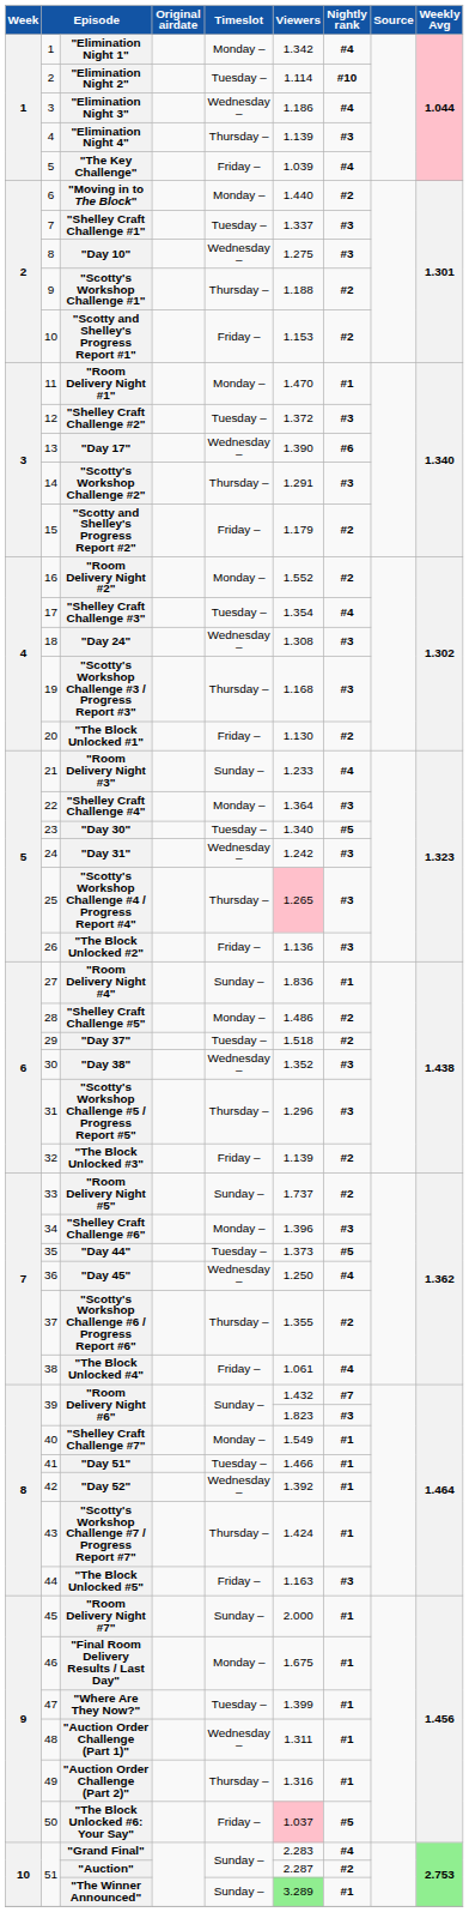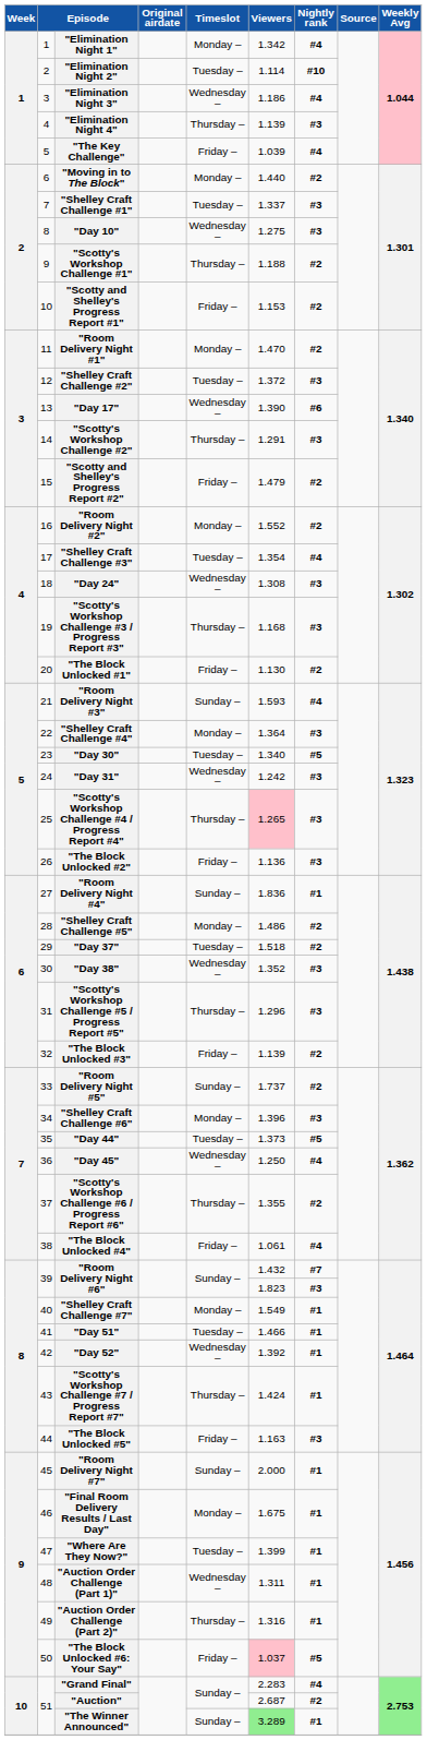 <table class="wikitable plainrowheaders" style="text-align:center; line-height:16px; width:99%;">
 <tr>
 <th scope="col" style="background:#1254A4; color:white;">Week</th>
 <th scope="col" style="background:#1254A4; color:white;" colspan="2">Episode</th>
 <th scope="col" style="background:#1254A4; color:white;">Original airdate</th>
 <th scope="col" style="background:#1254A4; color:white;">Timeslot</th>
 <th scope="col" style="background:#1254A4; color:white;">Viewers<br><small></small></th>
 <th scope="col" style="background:#1254A4; color:white;">Nightly rank</th>
 <th scope="col" style="background:#1254A4; color:white;">Source</th>
 <th scope="col" style="background:#1254A4; color:white;">Weekly<br>Avg</th>
 </tr>
 <tr>
 <th style="text-align:center" rowspan="5">1</th>
 <td style="text-align:center">1</td>
 <th scope="row" style="text-align:center">"Elimination Night 1"</th>
 <td></td>
 <td>Monday –</td>
 <td>1.342</td>
 <td><strong>#4</strong></td>
 <td rowspan=5></td>
 <th rowspan=5 style="background:#FFC0CB">1.044</th>
 </tr>
 <tr>
 <td style="text-align:center">2</td>
 <th scope="row" style="text-align:center">"Elimination Night 2"</th>
 <td></td>
 <td>Tuesday –</td>
 <td>1.114</td>
 <td><strong>#10</strong></td>
 </tr>
 <tr>
 <td style="text-align:center">3</td>
 <th scope="row" style="text-align:center">"Elimination Night 3"</th>
 <td></td>
 <td>Wednesday –</td>
 <td>1.186</td>
 <td><strong>#4</strong></td>
 </tr>
 <tr>
 <td style="text-align:center">4</td>
 <th scope="row" style="text-align:center">"Elimination Night 4"</th>
 <td></td>
 <td>Thursday –</td>
 <td>1.139</td>
 <td><strong>#3</strong></td>
 </tr>
 <tr>
 <td style="text-align:center">5</td>
 <th scope="row" style="text-align:center">"The Key Challenge"</th>
 <td></td>
 <td>Friday –</td>
 <td>1.039</td>
 <td><strong>#4</strong></td>
 </tr>
 <tr>
 <th style="text-align:center" rowspan="5">2</th>
 <td style="text-align:center">6</td>
 <th scope="row" style="text-align:center">"Moving in to <em>The Block</em>"</th>
 <td></td>
 <td>Monday –</td>
 <td>1.440</td>
 <td><strong>#2</strong></td>
 <td rowspan=5></td>
 <th rowspan=5>1.301</th>
 </tr>
 <tr>
 <td style="text-align:center">7</td>
 <th scope="row" style="text-align:center">"Shelley Craft Challenge #1"</th>
 <td></td>
 <td>Tuesday –</td>
 <td>1.337</td>
 <td><strong>#3</strong></td>
 </tr>
 <tr>
 <td style="text-align:center">8</td>
 <th scope="row" style="text-align:center">"Day 10"</th>
 <td></td>
 <td>Wednesday –</td>
 <td>1.275</td>
 <td><strong>#3</strong></td>
 </tr>
 <tr>
 <td style="text-align:center">9</td>
 <th scope="row" style="text-align:center">"Scotty's Workshop Challenge #1"</th>
 <td></td>
 <td>Thursday –</td>
 <td>1.188</td>
 <td><strong>#2</strong></td>
 </tr>
 <tr>
 <td style="text-align:center">10</td>
 <th scope="row" style="text-align:center">"Scotty and Shelley's Progress Report #1"</th>
 <td></td>
 <td>Friday –</td>
 <td>1.153</td>
 <td><strong>#2</strong></td>
 </tr>
 <tr>
 <th style="text-align:center" rowspan="5">3</th>
 <td style="text-align:center">11</td>
 <th scope="row" style="text-align:center">"Room Delivery Night #1"</th>
 <td></td>
 <td>Monday –</td>
 <td>1.470</td>
-<td><strong>#1</strong></td>
+<td><strong>#2</strong></td>
 <td rowspan=5></td>
 <th rowspan=5>1.340</th>
 </tr>
 <tr>
 <td style="text-align:center">12</td>
 <th scope="row" style="text-align:center">"Shelley Craft Challenge #2"</th>
 <td></td>
 <td>Tuesday –</td>
 <td>1.372</td>
 <td><strong>#3</strong></td>
 </tr>
 <tr>
 <td style="text-align:center">13</td>
 <th scope="row" style="text-align:center">"Day 17"</th>
 <td></td>
 <td>Wednesday –</td>
 <td>1.390</td>
 <td><strong>#6</strong></td>
 </tr>
 <tr>
 <td style="text-align:center">14</td>
 <th scope="row" style="text-align:center">"Scotty's Workshop Challenge #2"</th>
 <td></td>
 <td>Thursday –</td>
 <td>1.291</td>
 <td><strong>#3</strong></td>
 </tr>
 <tr>
 <td style="text-align:center">15</td>
 <th scope="row" style="text-align:center">"Scotty and Shelley's Progress Report #2"</th>
 <td></td>
 <td>Friday –</td>
-<td>1.179</td>
+<td>1.479</td>
 <td><strong>#2</strong></td>
 </tr>
 <tr>
 <th style="text-align:center" rowspan="5">4</th>
 <td style="text-align:center">16</td>
 <th scope="row" style="text-align:center">"Room Delivery Night #2"</th>
 <td></td>
 <td>Monday –</td>
 <td>1.552</td>
 <td><strong>#2</strong></td>
 <td rowspan=5></td>
 <th rowspan=5>1.302</th>
 </tr>
 <tr>
 <td style="text-align:center">17</td>
 <th scope="row" style="text-align:center">"Shelley Craft Challenge #3"</th>
 <td></td>
 <td>Tuesday –</td>
 <td>1.354</td>
 <td><strong>#4</strong></td>
 </tr>
 <tr>
 <td style="text-align:center">18</td>
 <th scope="row" style="text-align:center">"Day 24"</th>
 <td></td>
 <td>Wednesday –</td>
 <td>1.308</td>
 <td><strong>#3</strong></td>
 </tr>
 <tr>
 <td style="text-align:center">19</td>
 <th scope="row" style="text-align:center">"Scotty's Workshop Challenge #3 / Progress Report #3"</th>
 <td></td>
 <td>Thursday –</td>
 <td>1.168</td>
 <td><strong>#3</strong></td>
 </tr>
 <tr>
 <td style="text-align:center">20</td>
 <th scope="row" style="text-align:center">"The Block Unlocked #1"</th>
 <td></td>
 <td>Friday –</td>
 <td>1.130</td>
 <td><strong>#2</strong></td>
 </tr>
 <tr>
 <th style="text-align:center" rowspan="6">5</th>
 <td style="text-align:center">21</td>
 <th scope="row" style="text-align:center">"Room Delivery Night #3"</th>
 <td></td>
 <td>Sunday –</td>
-<td>1.233</td>
+<td>1.593</td>
 <td><strong>#4</strong></td>
 <td rowspan=6></td>
 <th rowspan=6>1.323</th>
 </tr>
 <tr>
 <td style="text-align:center">22</td>
 <th scope="row" style="text-align:center">"Shelley Craft Challenge #4"</th>
 <td></td>
 <td>Monday –</td>
 <td>1.364</td>
 <td><strong>#3</strong></td>
 </tr>
 <tr>
 <td style="text-align:center">23</td>
 <th scope="row" style="text-align:center">"Day 30"</th>
 <td></td>
 <td>Tuesday –</td>
 <td>1.340</td>
 <td><strong>#5</strong></td>
 </tr>
 <tr>
 <td style="text-align:center">24</td>
 <th scope="row" style="text-align:center">"Day 31"</th>
 <td></td>
 <td>Wednesday –</td>
 <td>1.242</td>
 <td><strong>#3</strong></td>
 </tr>
 <tr>
 <td style="text-align:center">25</td>
 <th scope="row" style="text-align:center">"Scotty's Workshop Challenge #4 / Progress Report #4"</th>
 <td></td>
 <td>Thursday –</td>
 <td style="background: pink;">1.265</td>
 <td><strong>#3</strong></td>
 </tr>
 <tr>
 <td style="text-align:center">26</td>
 <th scope="row" style="text-align:center">"The Block Unlocked #2"</th>
 <td></td>
 <td>Friday –</td>
 <td>1.136</td>
 <td><strong>#3</strong></td>
 </tr>
 <tr>
 <th style="text-align:center" rowspan="6">6</th>
 <td style="text-align:center">27</td>
 <th scope="row" style="text-align:center">"Room Delivery Night #4"</th>
 <td></td>
 <td>Sunday –</td>
 <td>1.836</td>
 <td><strong>#1</strong></td>
 <td rowspan=6></td>
 <th rowspan=6>1.438</th>
 </tr>
 <tr>
 <td style="text-align:center">28</td>
 <th scope="row" style="text-align:center">"Shelley Craft Challenge #5"</th>
 <td></td>
 <td>Monday –</td>
 <td>1.486</td>
 <td><strong>#2</strong></td>
 </tr>
 <tr>
 <td style="text-align:center">29</td>
 <th scope="row" style="text-align:center">"Day 37"</th>
 <td></td>
 <td>Tuesday –</td>
 <td>1.518</td>
 <td><strong>#2</strong></td>
 </tr>
 <tr>
 <td style="text-align:center">30</td>
 <th scope="row" style="text-align:center">"Day 38"</th>
 <td></td>
 <td>Wednesday –</td>
 <td>1.352</td>
 <td><strong>#3</strong></td>
 </tr>
 <tr>
 <td style="text-align:center">31</td>
 <th scope="row" style="text-align:center">"Scotty's Workshop Challenge #5 / Progress Report #5"</th>
 <td></td>
 <td>Thursday –</td>
 <td>1.296</td>
 <td><strong>#3</strong></td>
 </tr>
 <tr>
 <td style="text-align:center">32</td>
 <th scope="row" style="text-align:center">"The Block Unlocked #3"</th>
 <td></td>
 <td>Friday –</td>
 <td>1.139</td>
 <td><strong>#2</strong></td>
 </tr>
 <tr>
 <th style="text-align:center" rowspan="6">7</th>
 <td style="text-align:center">33</td>
 <th scope="row" style="text-align:center">"Room Delivery Night #5"</th>
 <td></td>
 <td>Sunday –</td>
 <td>1.737</td>
 <td><strong>#2</strong></td>
 <td rowspan=6></td>
 <th rowspan=6>1.362</th>
 </tr>
 <tr>
 <td style="text-align:center">34</td>
 <th scope="row" style="text-align:center">"Shelley Craft Challenge #6"</th>
 <td></td>
 <td>Monday –</td>
 <td>1.396</td>
 <td><strong>#3</strong></td>
 </tr>
 <tr>
 <td style="text-align:center">35</td>
 <th scope="row" style="text-align:center">"Day 44"</th>
 <td></td>
 <td>Tuesday –</td>
 <td>1.373</td>
 <td><strong>#5</strong></td>
 </tr>
 <tr>
 <td style="text-align:center">36</td>
 <th scope="row" style="text-align:center">"Day 45"</th>
 <td></td>
 <td>Wednesday –</td>
 <td>1.250</td>
 <td><strong>#4</strong></td>
 </tr>
 <tr>
 <td style="text-align:center">37</td>
 <th scope="row" style="text-align:center">"Scotty's Workshop Challenge #6 / Progress Report #6"</th>
 <td></td>
 <td>Thursday –</td>
 <td>1.355</td>
 <td><strong>#2</strong></td>
 </tr>
 <tr>
 <td style="text-align:center">38</td>
 <th scope="row" style="text-align:center">"The Block Unlocked #4"</th>
 <td></td>
 <td>Friday –</td>
 <td>1.061</td>
 <td><strong>#4</strong></td>
 </tr>
 <tr>
 <th style="text-align:center" rowspan="7">8</th>
 <td style="text-align:center" rowspan=2>39</td>
 <th scope="row" style="text-align:center" rowspan=2>"Room Delivery Night #6"</th>
 <td rowspan=2></td>
 <td rowspan=2>Sunday –</td>
 <td>1.432</td>
 <td><strong>#7</strong></td>
 <td rowspan=7></td>
 <th rowspan=7>1.464</th>
 </tr>
 <tr>
 <td>1.823</td>
 <td><strong>#3</strong></td>
 </tr>
 <tr>
 <td style="text-align:center">40</td>
 <th scope="row" style="text-align:center">"Shelley Craft Challenge #7"</th>
 <td></td>
 <td>Monday –</td>
 <td>1.549</td>
 <td><strong>#1</strong></td>
 </tr>
 <tr>
 <td style="text-align:center">41</td>
 <th scope="row" style="text-align:center">"Day 51"</th>
 <td></td>
 <td>Tuesday –</td>
 <td>1.466</td>
 <td><strong>#1</strong></td>
 </tr>
 <tr>
 <td style="text-align:center">42</td>
 <th scope="row" style="text-align:center">"Day 52"</th>
 <td></td>
 <td>Wednesday –</td>
 <td>1.392</td>
 <td><strong>#1</strong></td>
 </tr>
 <tr>
 <td style="text-align:center">43</td>
 <th scope="row" style="text-align:center">"Scotty's Workshop Challenge #7 / Progress Report #7"</th>
 <td></td>
 <td>Thursday –</td>
 <td>1.424</td>
 <td><strong>#1</strong></td>
 </tr>
 <tr>
 <td style="text-align:center">44</td>
 <th scope="row" style="text-align:center">"The Block Unlocked #5"</th>
 <td></td>
 <td>Friday –</td>
 <td>1.163</td>
 <td><strong>#3</strong></td>
 </tr>
 <tr>
 <th style="text-align:center" rowspan="6">9</th>
 <td style="text-align:center">45</td>
 <th scope="row" style="text-align:center">"Room Delivery Night #7"</th>
 <td></td>
 <td>Sunday –</td>
 <td>2.000</td>
 <td><strong>#1</strong></td>
 <td rowspan=6></td>
 <th rowspan=6>1.456</th>
 </tr>
 <tr>
 <td style="text-align:center">46</td>
 <th scope="row" style="text-align:center">"Final Room Delivery Results / Last Day"</th>
 <td></td>
 <td>Monday –</td>
 <td>1.675</td>
 <td><strong>#1</strong></td>
 </tr>
 <tr>
 <td style="text-align:center">47</td>
 <th scope="row" style="text-align:center">"Where Are They Now?"</th>
 <td></td>
 <td>Tuesday –</td>
 <td>1.399</td>
 <td><strong>#1</strong></td>
 </tr>
 <tr>
 <td style="text-align:center">48</td>
 <th scope="row" style="text-align:center">"Auction Order Challenge (Part 1)"</th>
 <td></td>
 <td>Wednesday –</td>
 <td>1.311</td>
 <td><strong>#1</strong></td>
 </tr>
 <tr>
 <td style="text-align:center">49</td>
 <th scope="row" style="text-align:center">"Auction Order Challenge (Part 2)"</th>
 <td></td>
 <td>Thursday –</td>
 <td>1.316</td>
 <td><strong>#1</strong></td>
 </tr>
 <tr>
 <td style="text-align:center">50</td>
 <th scope="row" style="text-align:center">"The Block Unlocked #6: Your Say"</th>
 <td></td>
 <td>Friday –</td>
 <td style="background:#FFC0CB">1.037</td>
 <td><strong>#5</strong></td>
 </tr>
 <tr>
 <th style="text-align:center" rowspan="3">10</th>
 <td style="text-align:center" rowspan=3>51</td>
 <th scope="row" style="text-align:center">"Grand Final"</th>
 <td rowspan=3></td>
 <td rowspan=2>Sunday –</td>
 <td>2.283</td>
 <td><strong>#4</strong></td>
 <td rowspan=3></td>
 <th rowspan=3 style="background:#90EE90">2.753</th>
 </tr>
 <tr>
 <th scope="row" style="text-align:center">"Auction"</th>
-<td>2.287</td>
+<td>2.687</td>
 <td><strong>#2</strong></td>
 </tr>
 <tr>
 <th scope="row" style="text-align:center">"The Winner Announced"</th>
 <td>Sunday –</td>
 <td style="background:#90EE90">3.289</td>
 <td><strong>#1</strong></td>
 </tr>
 <tr>
 </tr>
 </table>
